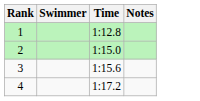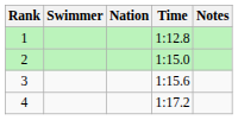 <table class="wikitable sortable" style="text-align:center">
 <tr>
 <th>Rank</th>
 <th>Swimmer</th>
+<th>Nation</th>
 <th>Time</th>
 <th>Notes</th>
 </tr>
 <tr style="background:#bbf3bb;">
 <td>1</td>
+<td align=left></td>
 <td align=left></td>
 <td>1:12.8</td>
 <td></td>
 </tr>
 <tr style="background:#bbf3bb;">
 <td>2</td>
 <td align=left></td>
+<td align=left></td>
 <td>1:15.0</td>
 <td></td>
 </tr>
 <tr>
 <td>3</td>
+<td align=left></td>
 <td align=left></td>
 <td>1:15.6</td>
 <td></td>
 </tr>
 <tr>
 <td>4</td>
 <td align=left></td>
+<td align=left></td>
 <td>1:17.2</td>
 <td></td>
 </tr>
 </table>
